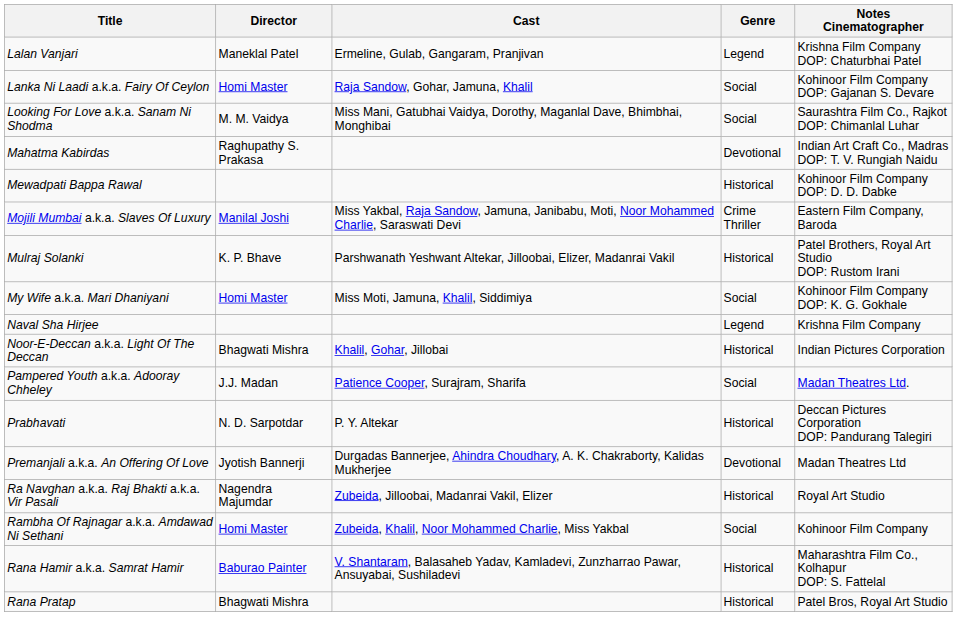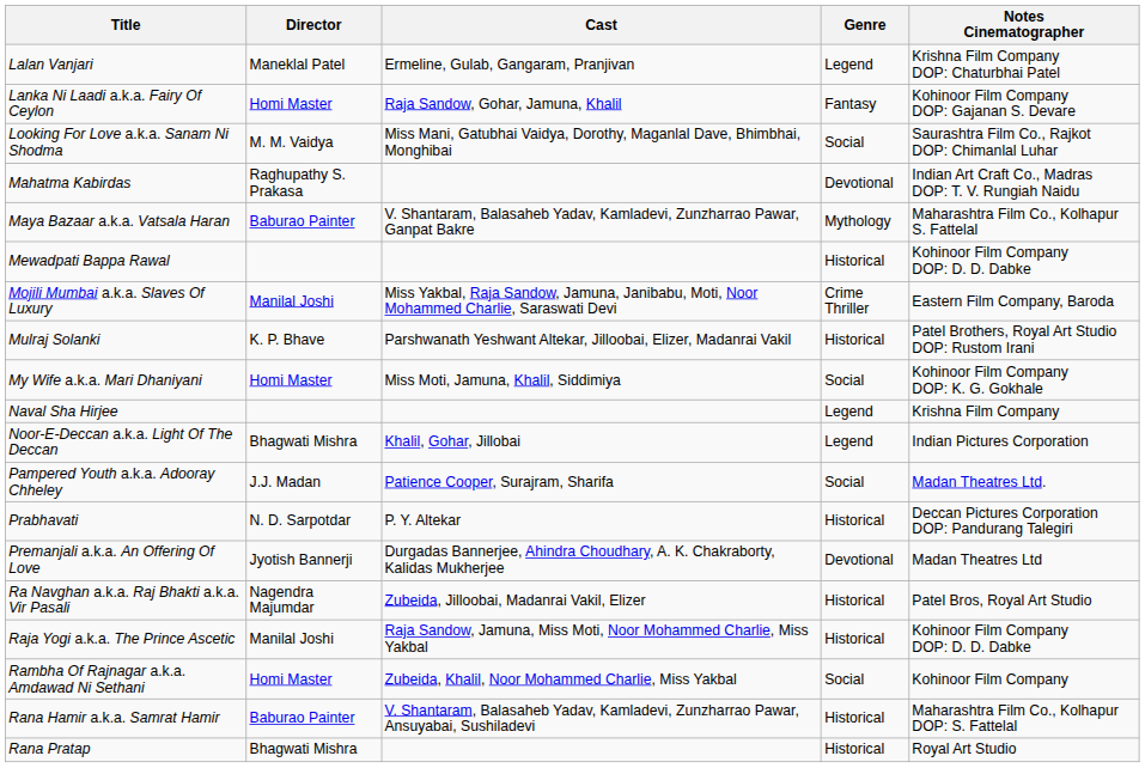 <table class="wikitable">
 <tr>
 <th>Title</th>
 <th>Director</th>
 <th>Cast</th>
 <th>Genre</th>
 <th>Notes<br>Cinematographer</th>
 </tr>
 <tr>
 <td><em>Lalan Vanjari</em></td>
 <td>Maneklal Patel</td>
 <td>Ermeline, Gulab, Gangaram, Pranjivan</td>
 <td>Legend</td>
 <td>Krishna Film Company<br>DOP: Chaturbhai Patel</td>
 </tr>
 <tr>
 <td><em>Lanka Ni Laadi</em> a.k.a. <em>Fairy Of Ceylon</em></td>
 <td><a href='#'>Homi Master</a></td>
 <td><a href='#'>Raja Sandow</a>, Gohar, Jamuna, <a href='#'>Khalil</a></td>
-<td>Social</td>
+<td>Fantasy</td>
 <td>Kohinoor Film Company<br>DOP: Gajanan S. Devare</td>
 </tr>
 <tr>
 <td><em>Looking For Love</em> a.k.a. <em>Sanam Ni Shodma</em></td>
 <td>M. M. Vaidya</td>
 <td>Miss Mani, Gatubhai Vaidya, Dorothy, Maganlal Dave, Bhimbhai, Monghibai</td>
 <td>Social</td>
 <td>Saurashtra Film Co., Rajkot<br>DOP: Chimanlal Luhar</td>
 </tr>
 <tr>
 <td><em>Mahatma Kabirdas</em></td>
 <td>Raghupathy S. Prakasa</td>
 <td></td>
 <td>Devotional</td>
 <td>Indian Art Craft Co., Madras<br>DOP: T. V. Rungiah Naidu</td>
+</tr>
+<tr>
+<td><em>Maya Bazaar</em> a.k.a. <em>Vatsala Haran</em></td>
+<td><a href='#'>Baburao Painter</a></td>
+<td>V. Shantaram, Balasaheb Yadav, Kamladevi, Zunzharrao Pawar, Ganpat Bakre</td>
+<td>Mythology</td>
+<td>Maharashtra Film Co., Kolhapur S. Fattelal</td>
 </tr>
 <tr>
 <td><em>Mewadpati Bappa Rawal</em></td>
 <td></td>
 <td></td>
 <td>Historical</td>
 <td>Kohinoor Film Company<br>DOP: D. D. Dabke</td>
 </tr>
 <tr>
 <td><em><a href='#'>Mojili Mumbai</a></em> a.k.a. <em>Slaves Of Luxury</em></td>
 <td><a href='#'>Manilal Joshi</a></td>
 <td>Miss Yakbal, <a href='#'>Raja Sandow</a>, Jamuna, Janibabu, Moti, <a href='#'>Noor Mohammed Charlie</a>, Saraswati Devi</td>
 <td>Crime Thriller</td>
 <td>Eastern Film Company, Baroda</td>
 </tr>
 <tr>
 <td><em>Mulraj Solanki</em></td>
 <td>K. P. Bhave</td>
 <td>Parshwanath Yeshwant Altekar, Jilloobai, Elizer, Madanrai Vakil</td>
 <td>Historical</td>
 <td>Patel Brothers, Royal Art Studio<br>DOP: Rustom Irani</td>
 </tr>
 <tr>
 <td><em>My Wife</em> a.k.a. <em>Mari Dhaniyani</em></td>
 <td><a href='#'>Homi Master</a></td>
 <td>Miss Moti, Jamuna, <a href='#'>Khalil</a>, Siddimiya</td>
 <td>Social</td>
 <td>Kohinoor Film Company<br>DOP: K. G. Gokhale</td>
 </tr>
 <tr>
 <td><em>Naval Sha Hirjee</em></td>
 <td></td>
 <td></td>
 <td>Legend</td>
 <td>Krishna Film Company</td>
 </tr>
 <tr>
 <td><em>Noor-E-Deccan</em> a.k.a. <em>Light Of The Deccan</em></td>
 <td>Bhagwati Mishra</td>
 <td><a href='#'>Khalil</a>, <a href='#'>Gohar</a>, Jillobai</td>
-<td>Historical</td>
+<td>Legend</td>
 <td>Indian Pictures Corporation</td>
 </tr>
 <tr>
 <td><em>Pampered Youth</em> a.k.a. <em>Adooray Chheley</em></td>
 <td>J.J. Madan</td>
 <td><a href='#'>Patience Cooper</a>, Surajram, Sharifa</td>
 <td>Social</td>
 <td><a href='#'>Madan Theatres Ltd</a>.</td>
 </tr>
 <tr>
 <td><em>Prabhavati</em></td>
 <td>N. D. Sarpotdar</td>
 <td>P. Y. Altekar</td>
 <td>Historical</td>
 <td>Deccan Pictures Corporation<br>DOP: Pandurang Talegiri</td>
 </tr>
 <tr>
 <td><em>Premanjali</em> a.k.a. <em>An Offering Of Love</em></td>
 <td>Jyotish Bannerji</td>
 <td>Durgadas Bannerjee, <a href='#'>Ahindra Choudhary</a>, A. K. Chakraborty, Kalidas Mukherjee</td>
 <td>Devotional</td>
 <td>Madan Theatres Ltd</td>
 </tr>
 <tr>
 <td><em>Ra Navghan</em> a.k.a. <em>Raj Bhakti</em> a.k.a. <em>Vir Pasali</em></td>
 <td>Nagendra Majumdar</td>
 <td><a href='#'>Zubeida</a>, Jilloobai, Madanrai Vakil, Elizer</td>
 <td>Historical</td>
-<td>Royal Art Studio</td>
+<td>Patel Bros, Royal Art Studio</td>
+</tr>
+<tr>
+<td><em>Raja Yogi</em> a.k.a. <em>The Prince Ascetic</em></td>
+<td>Manilal Joshi</td>
+<td><a href='#'>Raja Sandow</a>, Jamuna, Miss Moti, <a href='#'>Noor Mohammed Charlie</a>, Miss Yakbal</td>
+<td>Historical</td>
+<td>Kohinoor Film Company<br>DOP: D. D. Dabke</td>
 </tr>
 <tr>
 <td><em>Rambha Of Rajnagar</em> a.k.a. <em>Amdawad Ni Sethani</em></td>
 <td><a href='#'>Homi Master</a></td>
 <td><a href='#'>Zubeida</a>, <a href='#'>Khalil</a>, <a href='#'>Noor Mohammed Charlie</a>, Miss Yakbal</td>
 <td>Social</td>
 <td>Kohinoor Film Company</td>
 </tr>
 <tr>
 <td><em>Rana Hamir</em> a.k.a. <em>Samrat Hamir</em></td>
 <td><a href='#'>Baburao Painter</a></td>
 <td><a href='#'>V. Shantaram</a>, Balasaheb Yadav, Kamladevi, Zunzharrao Pawar, Ansuyabai, Sushiladevi</td>
 <td>Historical</td>
 <td>Maharashtra Film Co., Kolhapur<br>DOP: S. Fattelal</td>
 </tr>
 <tr>
 <td><em>Rana Pratap</em></td>
 <td>Bhagwati Mishra</td>
 <td></td>
 <td>Historical</td>
-<td>Patel Bros, Royal Art Studio</td>
+<td>Royal Art Studio</td>
 </tr>
 </table>
